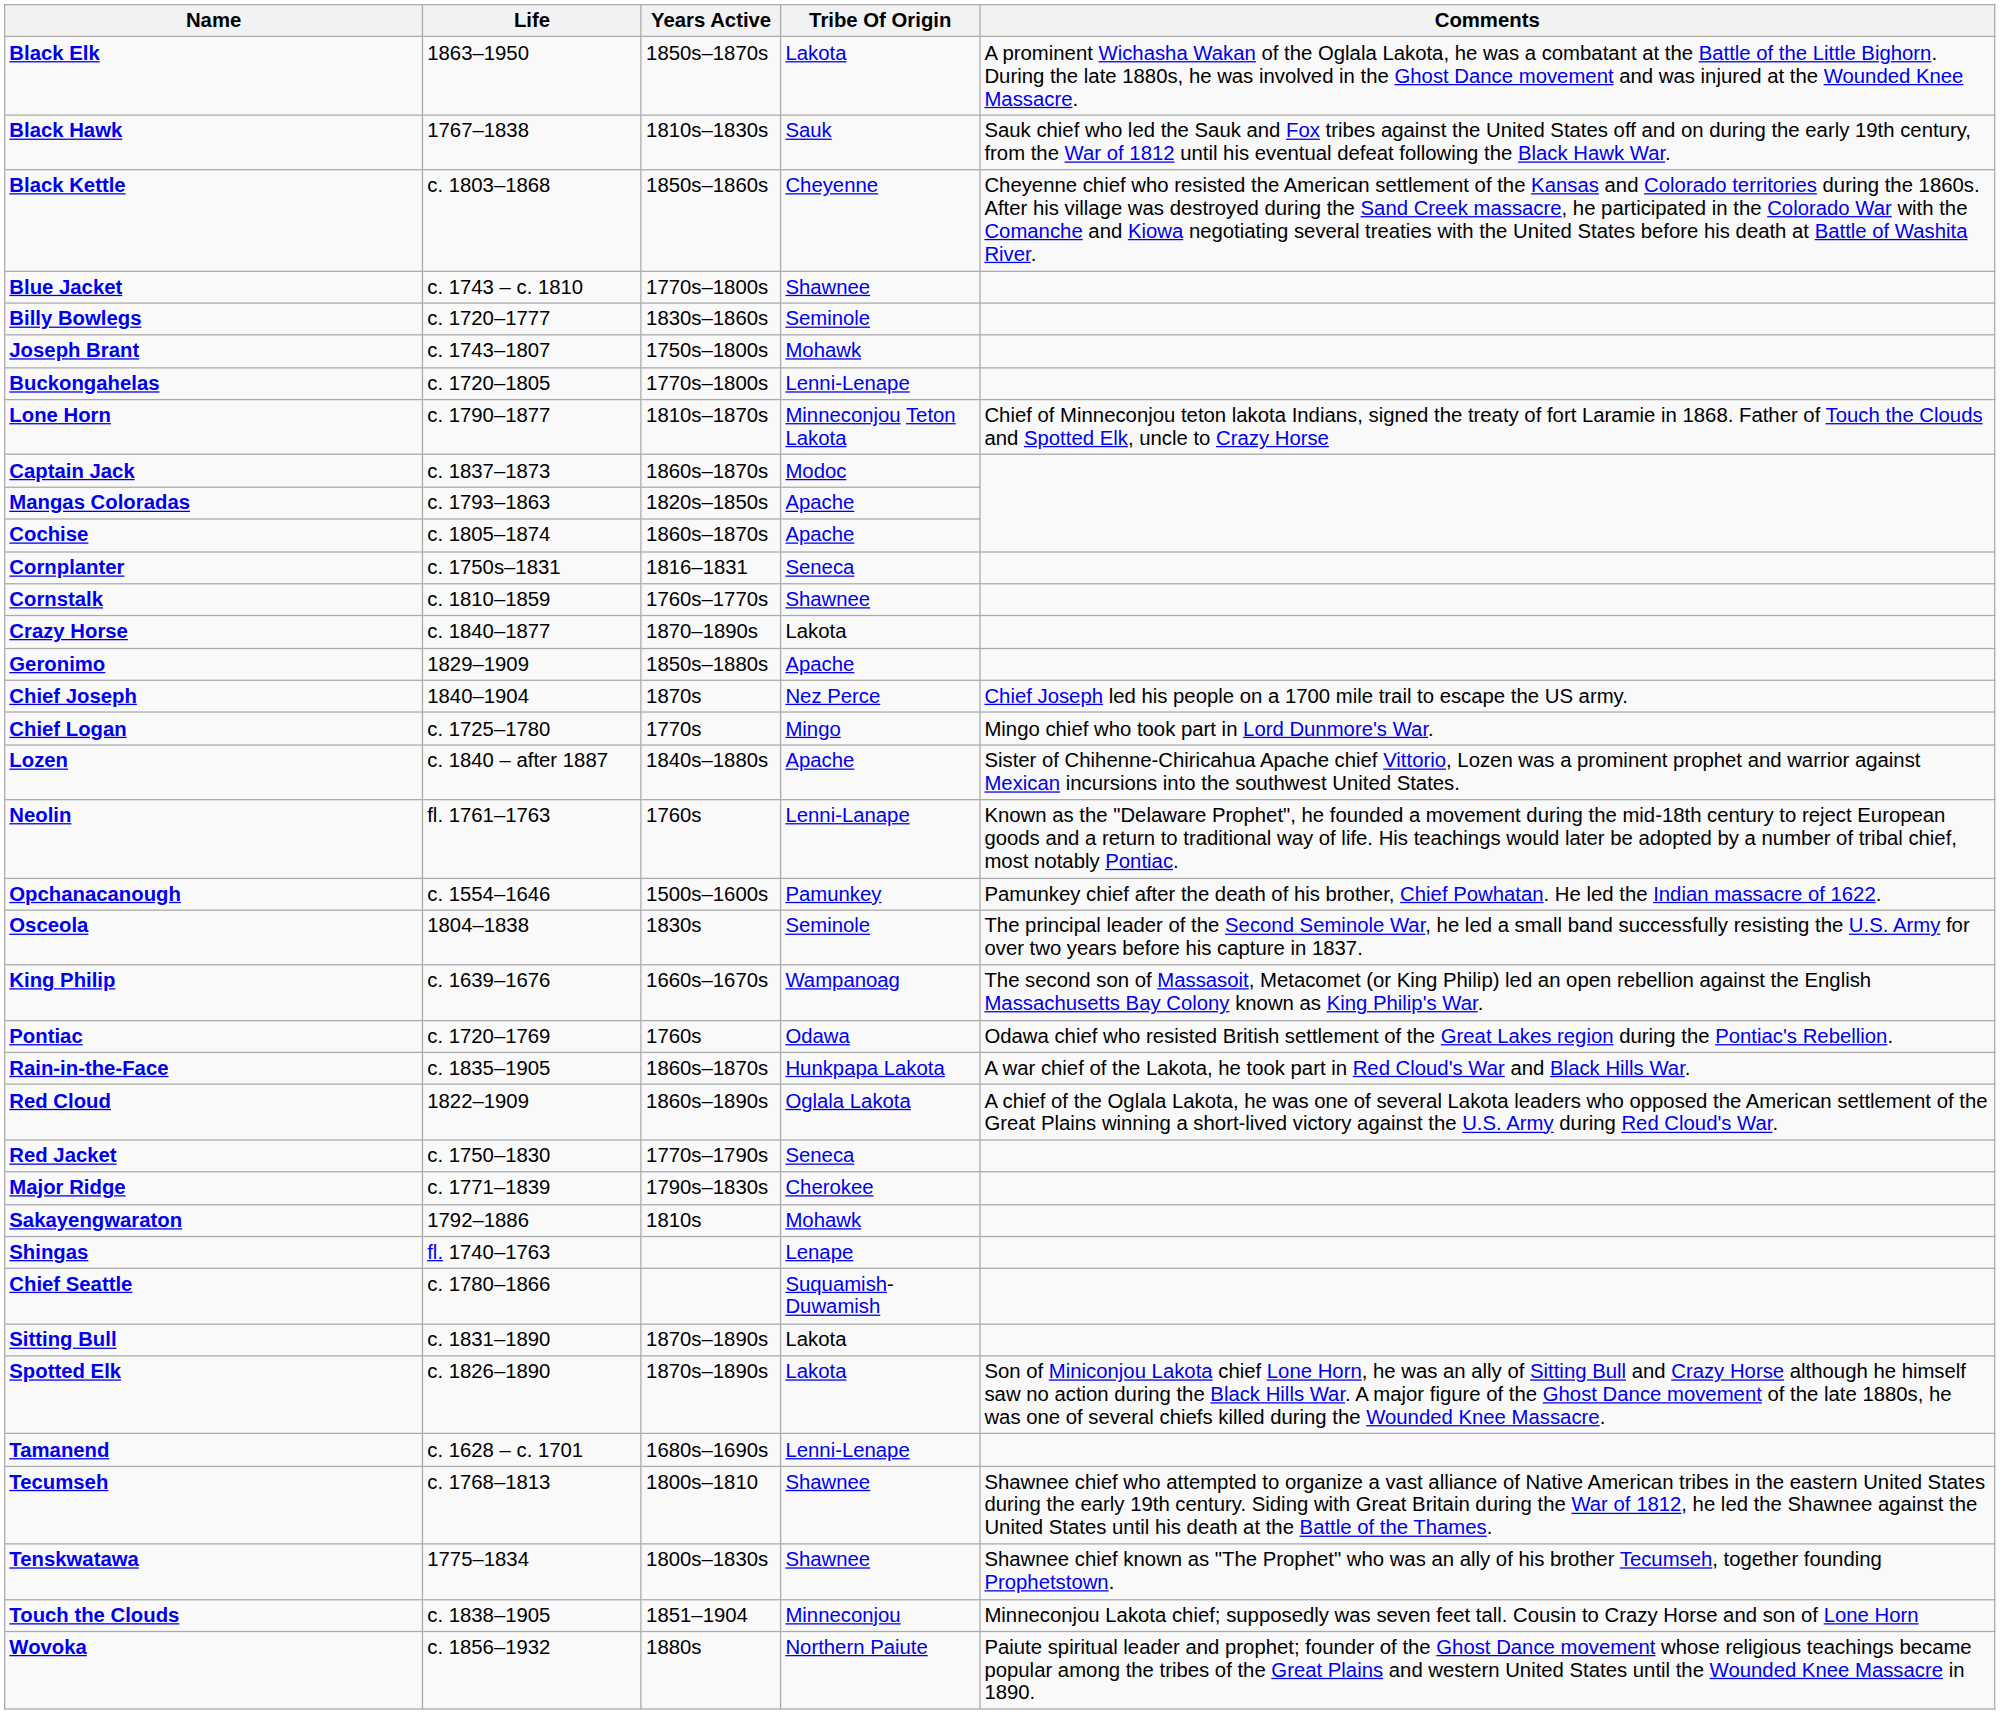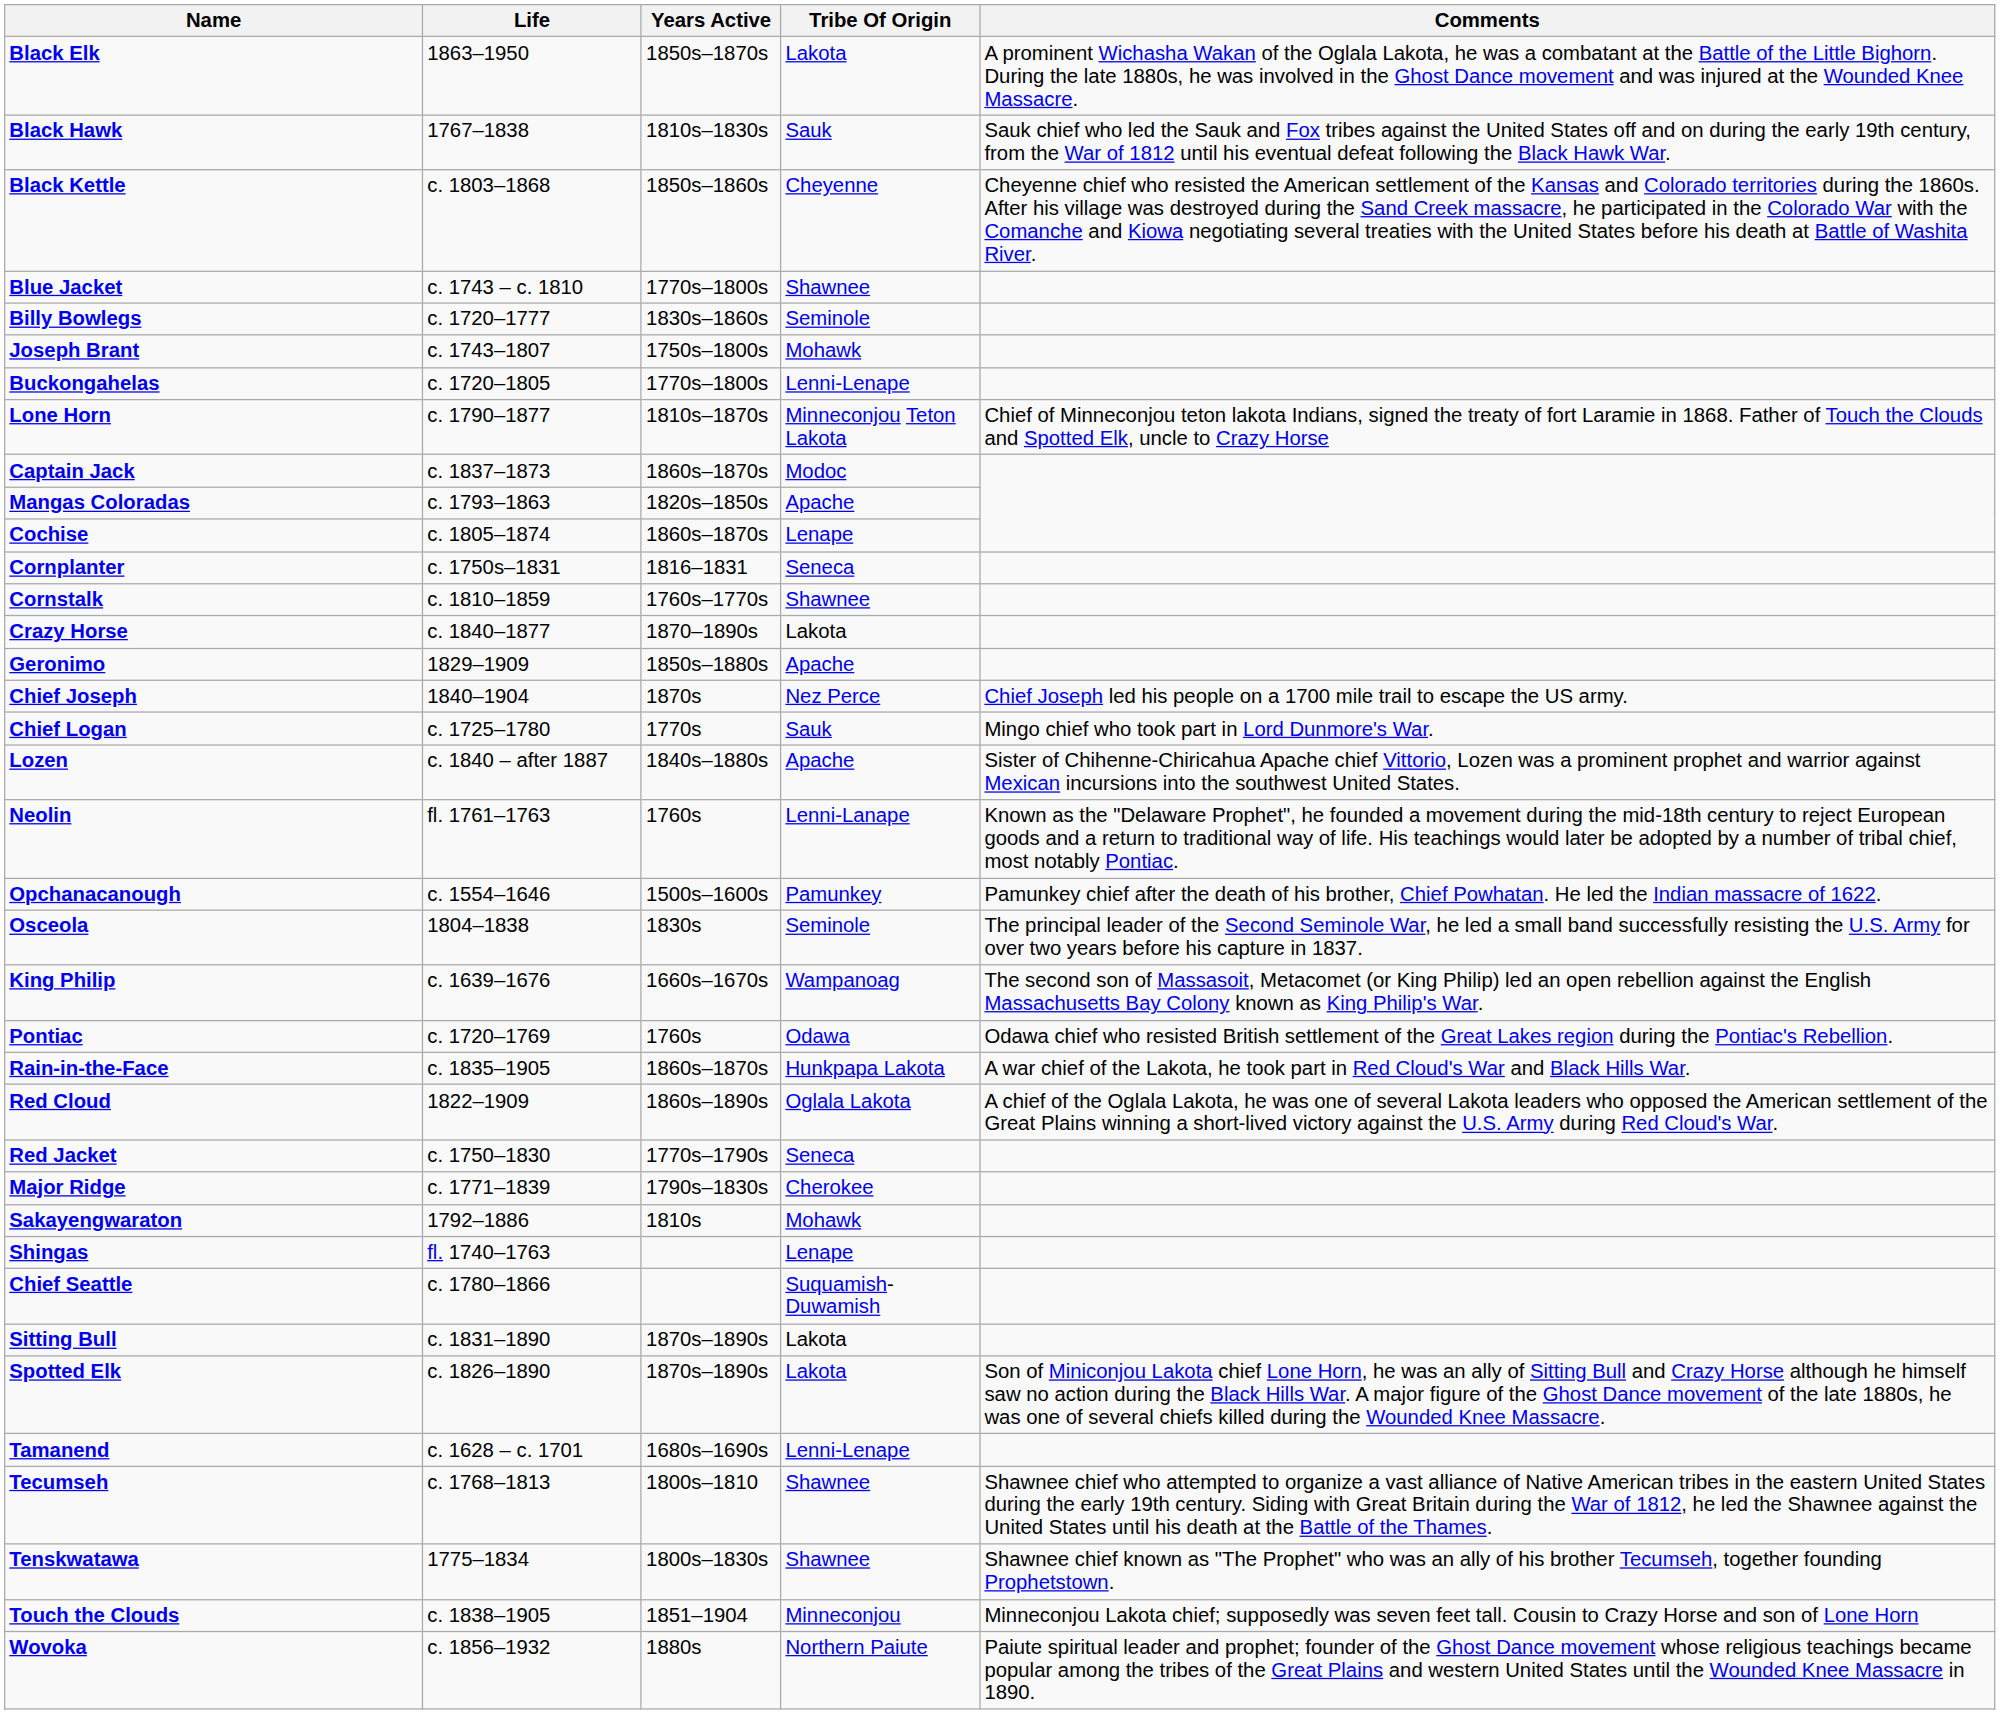 <table class="wikitable sortable">
 <tr>
 <th style="width:21%;">Name</th>
 <th style="width:11%;">Life</th>
 <th style="width:7%;">Years Active</th>
 <th style="width:10%;">Tribe Of Origin</th>
 <th style="width:51%;">Comments</th>
 </tr>
 <tr valign="top">
 <td><strong><a href='#'>Black Elk</a></strong></td>
 <td>1863–1950</td>
 <td>1850s–1870s</td>
 <td><a href='#'>Lakota</a></td>
 <td>A prominent <a href='#'>Wichasha Wakan</a> of the Oglala Lakota, he was a combatant at the <a href='#'>Battle of the Little Bighorn</a>. During the late 1880s, he was involved in the <a href='#'>Ghost Dance movement</a> and was injured at the <a href='#'>Wounded Knee Massacre</a>.</td>
 </tr>
 <tr valign="top">
 <td><strong><a href='#'>Black Hawk</a></strong></td>
 <td>1767–1838</td>
 <td>1810s–1830s</td>
 <td><a href='#'>Sauk</a></td>
 <td>Sauk chief who led the Sauk and <a href='#'>Fox</a> tribes against the United States off and on during the early 19th century, from the <a href='#'>War of 1812</a> until his eventual defeat following the <a href='#'>Black Hawk War</a>.</td>
 </tr>
 <tr valign="top">
 <td><strong><a href='#'>Black Kettle</a></strong></td>
 <td>c. 1803–1868</td>
 <td>1850s–1860s</td>
 <td><a href='#'>Cheyenne</a></td>
 <td>Cheyenne chief who resisted the American settlement of the <a href='#'>Kansas</a> and <a href='#'>Colorado territories</a> during the 1860s. After his village was destroyed during the <a href='#'>Sand Creek massacre</a>, he participated in the <a href='#'>Colorado War</a> with the <a href='#'>Comanche</a> and <a href='#'>Kiowa</a> negotiating several treaties with the United States before his death at <a href='#'>Battle of Washita River</a>.</td>
 </tr>
 <tr valign="top">
 <td><strong><a href='#'>Blue Jacket</a></strong></td>
 <td>c. 1743 – c. 1810</td>
 <td>1770s–1800s</td>
 <td><a href='#'>Shawnee</a></td>
 <td></td>
 </tr>
 <tr valign="top">
 <td><strong><a href='#'>Billy Bowlegs</a></strong></td>
 <td>c. 1720–1777</td>
 <td>1830s–1860s</td>
 <td><a href='#'>Seminole</a></td>
 <td></td>
 </tr>
 <tr valign="top">
 <td><strong><a href='#'>Joseph Brant</a></strong></td>
 <td>c. 1743–1807</td>
 <td>1750s–1800s</td>
 <td><a href='#'>Mohawk</a></td>
 <td></td>
 </tr>
 <tr valign="top">
 <td><strong><a href='#'>Buckongahelas</a></strong></td>
 <td>c. 1720–1805</td>
 <td>1770s–1800s</td>
 <td><a href='#'>Lenni-Lenape</a></td>
 <td></td>
 </tr>
 <tr valign="top">
 <td><strong><a href='#'>Lone Horn</a></strong></td>
 <td>c. 1790–1877</td>
 <td>1810s–1870s</td>
 <td><a href='#'>Minneconjou</a> <a href='#'>Teton Lakota</a></td>
 <td>Chief of Minneconjou teton lakota Indians, signed the treaty of fort Laramie in 1868. Father of <a href='#'>Touch the Clouds</a> and <a href='#'>Spotted Elk</a>, uncle to <a href='#'>Crazy Horse</a></td>
 </tr>
 <tr valign="top">
 <td><strong><a href='#'>Captain Jack</a></strong></td>
 <td>c. 1837–1873</td>
 <td>1860s–1870s</td>
 <td><a href='#'>Modoc</a></td>
 </tr>
 <tr valign="top">
 <td><strong><a href='#'>Mangas Coloradas</a></strong></td>
 <td>c. 1793–1863</td>
 <td>1820s–1850s</td>
 <td><a href='#'>Apache</a></td>
 </tr>
 <tr valign="top">
 <td><strong><a href='#'>Cochise</a></strong></td>
 <td>c. 1805–1874</td>
 <td>1860s–1870s</td>
-<td><a href='#'>Apache</a></td>
+<td><a href='#'>Lenape</a></td>
 </tr>
 <tr valign="top">
 <td><strong><a href='#'>Cornplanter</a></strong></td>
 <td>c. 1750s–1831</td>
 <td>1816–1831</td>
 <td><a href='#'>Seneca</a></td>
 <td></td>
 </tr>
 <tr valign="top">
 <td><strong><a href='#'>Cornstalk</a></strong></td>
 <td>c. 1810–1859</td>
 <td>1760s–1770s</td>
 <td><a href='#'>Shawnee</a></td>
 <td></td>
 </tr>
 <tr valign="top">
 <td><strong><a href='#'>Crazy Horse</a></strong></td>
 <td>c. 1840–1877</td>
 <td>1870–1890s</td>
 <td>Lakota</td>
 <td></td>
 </tr>
 <tr valign="top">
 <td><strong><a href='#'>Geronimo</a></strong></td>
 <td>1829–1909</td>
 <td>1850s–1880s</td>
 <td><a href='#'>Apache</a></td>
 <td></td>
 </tr>
 <tr valign="top">
 <td><strong><a href='#'>Chief Joseph</a></strong></td>
 <td>1840–1904</td>
 <td>1870s</td>
 <td><a href='#'>Nez Perce</a></td>
 <td><a href='#'>Chief Joseph</a> led his people on a 1700 mile trail to escape the US army.</td>
 </tr>
 <tr valign="top">
 <td><strong><a href='#'>Chief Logan</a></strong></td>
 <td>c. 1725–1780</td>
 <td>1770s</td>
-<td><a href='#'>Mingo</a></td>
+<td><a href='#'>Sauk</a></td>
 <td>Mingo chief who took part in <a href='#'>Lord Dunmore's War</a>.</td>
 </tr>
 <tr valign="top">
 <td><strong><a href='#'>Lozen</a></strong></td>
 <td>c. 1840 – after 1887</td>
 <td>1840s–1880s</td>
 <td><a href='#'>Apache</a></td>
 <td>Sister of Chihenne-Chiricahua Apache chief <a href='#'>Vittorio</a>, Lozen was a prominent prophet and warrior against <a href='#'>Mexican</a> incursions into the southwest United States.</td>
 </tr>
 <tr valign="top">
 <td><strong><a href='#'>Neolin</a></strong></td>
 <td>fl. 1761–1763</td>
 <td>1760s</td>
 <td><a href='#'>Lenni-Lanape</a></td>
 <td>Known as the "Delaware Prophet", he founded a movement during the mid-18th century to reject European goods and a return to traditional way of life. His teachings would later be adopted by a number of tribal chief, most notably <a href='#'>Pontiac</a>.</td>
 </tr>
 <tr valign="top">
 <td><strong><a href='#'>Opchanacanough</a></strong></td>
 <td>c. 1554–1646</td>
 <td>1500s–1600s</td>
 <td><a href='#'>Pamunkey</a></td>
 <td>Pamunkey chief after the death of his brother, <a href='#'>Chief Powhatan</a>. He led the <a href='#'>Indian massacre of 1622</a>.</td>
 </tr>
 <tr valign="top">
 <td><strong><a href='#'>Osceola</a></strong></td>
 <td>1804–1838</td>
 <td>1830s</td>
 <td><a href='#'>Seminole</a></td>
 <td>The principal leader of the <a href='#'>Second Seminole War</a>, he led a small band successfully resisting the <a href='#'>U.S. Army</a> for over two years before his capture in 1837.</td>
 </tr>
 <tr valign="top">
 <td><strong><a href='#'>King Philip</a></strong></td>
 <td>c. 1639–1676</td>
 <td>1660s–1670s</td>
 <td><a href='#'>Wampanoag</a></td>
 <td>The second son of <a href='#'>Massasoit</a>, Metacomet (or King Philip) led an open rebellion against the English <a href='#'>Massachusetts Bay Colony</a> known as <a href='#'>King Philip's War</a>.</td>
 </tr>
 <tr valign="top">
 <td><strong><a href='#'>Pontiac</a></strong></td>
 <td>c. 1720–1769</td>
 <td>1760s</td>
 <td><a href='#'>Odawa</a></td>
 <td>Odawa chief who resisted British settlement of the <a href='#'>Great Lakes region</a> during the <a href='#'>Pontiac's Rebellion</a>.</td>
 </tr>
 <tr valign="top">
 <td><strong><a href='#'>Rain-in-the-Face</a></strong></td>
 <td>c. 1835–1905</td>
 <td>1860s–1870s</td>
 <td><a href='#'>Hunkpapa Lakota</a></td>
 <td>A war chief of the Lakota, he took part in <a href='#'>Red Cloud's War</a> and <a href='#'>Black Hills War</a>.</td>
 </tr>
 <tr valign="top">
 <td><strong><a href='#'>Red Cloud</a></strong></td>
 <td>1822–1909</td>
 <td>1860s–1890s</td>
 <td><a href='#'>Oglala Lakota</a></td>
 <td>A chief of the Oglala Lakota, he was one of several Lakota leaders who opposed the American settlement of the Great Plains winning a short-lived victory against the <a href='#'>U.S. Army</a> during <a href='#'>Red Cloud's War</a>.</td>
 </tr>
 <tr valign="top">
 <td><strong><a href='#'>Red Jacket</a></strong></td>
 <td>c. 1750–1830</td>
 <td>1770s–1790s</td>
 <td><a href='#'>Seneca</a></td>
 <td></td>
 </tr>
 <tr valign="top">
 <td><strong><a href='#'>Major Ridge</a></strong></td>
 <td>c. 1771–1839</td>
 <td>1790s–1830s</td>
 <td><a href='#'>Cherokee</a></td>
 <td></td>
 </tr>
 <tr valign="top">
 <td><strong><a href='#'>Sakayengwaraton</a></strong></td>
 <td>1792–1886</td>
 <td>1810s</td>
 <td><a href='#'>Mohawk</a></td>
 <td></td>
 </tr>
 <tr valign="top">
 <td><strong><a href='#'>Shingas</a></strong></td>
 <td><a href='#'>fl.</a> 1740–1763</td>
 <td></td>
 <td><a href='#'>Lenape</a></td>
 <td></td>
 </tr>
 <tr valign="top">
 <td><strong><a href='#'>Chief Seattle</a></strong></td>
 <td>c. 1780–1866</td>
 <td></td>
 <td><a href='#'>Suquamish</a>-<a href='#'>Duwamish</a></td>
 <td></td>
 </tr>
 <tr valign="top">
 <td><strong><a href='#'>Sitting Bull</a></strong></td>
 <td>c. 1831–1890</td>
 <td>1870s–1890s</td>
 <td>Lakota</td>
 <td></td>
 </tr>
 <tr valign="top">
 <td><strong><a href='#'>Spotted Elk</a></strong></td>
 <td>c. 1826–1890</td>
 <td>1870s–1890s</td>
 <td><a href='#'>Lakota</a></td>
 <td>Son of <a href='#'>Miniconjou Lakota</a> chief <a href='#'>Lone Horn</a>, he was an ally of <a href='#'>Sitting Bull</a> and <a href='#'>Crazy Horse</a> although he himself saw no action during the <a href='#'>Black Hills War</a>. A major figure of the <a href='#'>Ghost Dance movement</a> of the late 1880s, he was one of several chiefs killed during the <a href='#'>Wounded Knee Massacre</a>.</td>
 </tr>
 <tr valign="top">
 <td><strong><a href='#'>Tamanend</a></strong></td>
 <td>c. 1628 – c. 1701</td>
 <td>1680s–1690s</td>
 <td><a href='#'>Lenni-Lenape</a></td>
 <td></td>
 </tr>
 <tr valign="top">
 <td><strong><a href='#'>Tecumseh</a></strong></td>
 <td>c. 1768–1813</td>
 <td>1800s–1810</td>
 <td><a href='#'>Shawnee</a></td>
 <td>Shawnee chief who attempted to organize a vast alliance of Native American tribes in the eastern United States during the early 19th century. Siding with Great Britain during the <a href='#'>War of 1812</a>, he led the Shawnee against the United States until his death at the <a href='#'>Battle of the Thames</a>.</td>
 </tr>
 <tr valign="top">
 <td><strong><a href='#'>Tenskwatawa</a></strong></td>
 <td>1775–1834</td>
 <td>1800s–1830s</td>
 <td><a href='#'>Shawnee</a></td>
 <td>Shawnee chief known as "The Prophet" who was an ally of his brother <a href='#'>Tecumseh</a>, together founding <a href='#'>Prophetstown</a>.</td>
 </tr>
 <tr valign="top">
 <td><strong><a href='#'>Touch the Clouds</a></strong></td>
 <td>c. 1838–1905</td>
 <td>1851–1904</td>
 <td><a href='#'>Minneconjou</a></td>
 <td>Minneconjou Lakota chief; supposedly was seven feet tall. Cousin to Crazy Horse and son of <a href='#'>Lone Horn</a></td>
 </tr>
 <tr valign="top">
 <td><strong><a href='#'>Wovoka</a></strong></td>
 <td>c. 1856–1932</td>
 <td>1880s</td>
 <td><a href='#'>Northern Paiute</a></td>
 <td>Paiute spiritual leader and prophet; founder of the <a href='#'>Ghost Dance movement</a> whose religious teachings became popular among the tribes of the <a href='#'>Great Plains</a> and western United States until the <a href='#'>Wounded Knee Massacre</a> in 1890.</td>
 </tr>
 </table>
